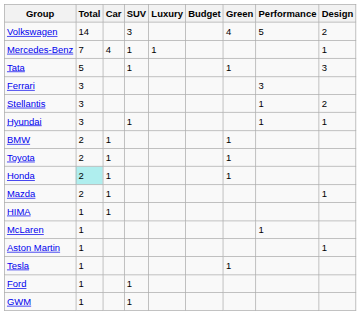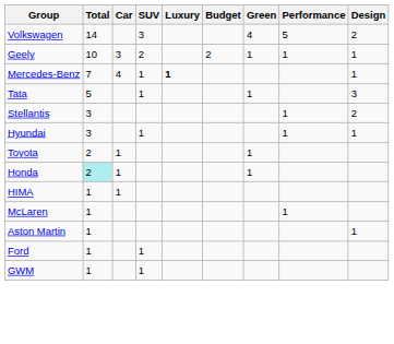 <table class="wikitable sortable">
 <tr>
 <th><small>Group</small></th>
 <th><small>Total</small></th>
 <th><small>Car</small></th>
 <th><small>SUV</small></th>
 <th><small>Luxury</small></th>
 <th><small>Budget</small></th>
 <th><small>Green</small></th>
 <th><small>Performance</small></th>
 <th><small>Design</small></th>
 </tr>
 <tr>
 <td><small><a href='#'>Volkswagen</a></small></td>
 <td><small>14</small></td>
 <td></td>
 <td><small>3</small></td>
 <td></td>
 <td></td>
 <td><small>4</small></td>
 <td><small>5</small></td>
 <td><small>2</small></td>
 </tr>
 <tr>
+<td><small><a href='#'>Geely</a></small></td>
+<td><small>10</small></td>
+<td><small>3</small></td>
+<td><small>2</small></td>
+<td></td>
+<td><small>2</small></td>
+<td><small>1</small></td>
+<td><small>1</small></td>
+<td><small>1</small></td>
+</tr>
+<tr>
 <td><small><a href='#'>Mercedes-Benz</a></small></td>
 <td><small>7</small></td>
 <td><small>4</small></td>
 <td><small>1</small></td>
-<td><small>1</small></td>
+<td><strong><small>1</small></strong></td>
 <td></td>
 <td></td>
 <td></td>
 <td><small>1</small></td>
 </tr>
 <tr>
 <td><small><a href='#'>Tata</a></small></td>
 <td><small>5</small></td>
 <td></td>
 <td><small>1</small></td>
 <td></td>
 <td></td>
 <td><small>1</small></td>
 <td></td>
 <td><small>3</small></td>
-</tr>
-<tr>
-<td><small><a href='#'>Ferrari</a></small></td>
-<td><small>3</small></td>
-<td></td>
-<td></td>
-<td></td>
-<td></td>
-<td></td>
-<td><small>3</small></td>
-<td></td>
 </tr>
 <tr>
 <td><small><a href='#'>Stellantis</a></small></td>
 <td><small>3</small></td>
 <td></td>
 <td></td>
 <td></td>
 <td></td>
 <td></td>
 <td><small>1</small></td>
 <td><small>2</small></td>
 </tr>
 <tr>
 <td><small><a href='#'>Hyundai</a></small></td>
 <td><small>3</small></td>
 <td></td>
 <td><small>1</small></td>
 <td></td>
 <td></td>
 <td></td>
 <td><small>1</small></td>
 <td><small>1</small></td>
 </tr>
 <tr>
-<td><small><a href='#'>BMW</a></small></td>
-<td><small>2</small></td>
-<td><small>1</small></td>
-<td></td>
-<td></td>
-<td></td>
-<td><small>1</small></td>
-<td></td>
-<td></td>
-</tr>
-<tr>
 <td><small><a href='#'>Toyota</a></small></td>
 <td><small>2</small></td>
 <td><small>1</small></td>
 <td></td>
 <td></td>
 <td></td>
 <td><small>1</small></td>
 <td></td>
 <td></td>
 </tr>
 <tr>
 <td><small><a href='#'>Honda</a></small></td>
 <td style="background: paleturquoise;"><small>2</small></td>
 <td><small>1</small></td>
 <td></td>
 <td></td>
 <td></td>
 <td><small>1</small></td>
 <td></td>
 <td></td>
-</tr>
-<tr>
-<td><small><a href='#'>Mazda</a></small></td>
-<td><small>2</small></td>
-<td><small>1</small></td>
-<td></td>
-<td></td>
-<td></td>
-<td></td>
-<td></td>
-<td><small>1</small></td>
 </tr>
 <tr>
 <td><small><a href='#'>HIMA</a></small></td>
 <td><small>1</small></td>
 <td><small>1</small></td>
 <td></td>
 <td></td>
 <td></td>
 <td></td>
 <td></td>
 <td></td>
 </tr>
 <tr>
 <td><small><a href='#'>McLaren</a></small></td>
 <td><small>1</small></td>
 <td></td>
 <td></td>
 <td></td>
 <td></td>
 <td></td>
 <td><small>1</small></td>
 <td></td>
 </tr>
 <tr>
 <td><small><a href='#'>Aston Martin</a></small></td>
 <td><small>1</small></td>
 <td></td>
 <td></td>
 <td></td>
 <td></td>
 <td></td>
 <td></td>
 <td><small>1</small></td>
 </tr>
 <tr>
-<td><small><a href='#'>Tesla</a></small></td>
-<td><small>1</small></td>
-<td></td>
-<td></td>
-<td></td>
-<td></td>
-<td><small>1</small></td>
-<td></td>
-<td></td>
-</tr>
-<tr>
 <td><small><a href='#'>Ford</a></small></td>
 <td><small>1</small></td>
 <td></td>
 <td><small>1</small></td>
 <td></td>
 <td></td>
 <td></td>
 <td></td>
 <td></td>
 </tr>
 <tr>
 <td><small><a href='#'>GWM</a></small></td>
 <td><small>1</small></td>
 <td></td>
 <td><small>1</small></td>
 <td></td>
 <td></td>
 <td></td>
 <td></td>
 <td></td>
 </tr>
 </table>
